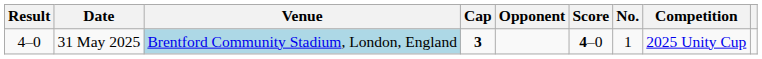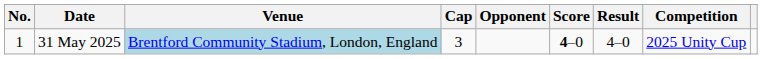 <table class="wikitable sortable">
 <tr>
-<th scope="col">Result</th>
+<th scope="col">No.</th>
 <th scope="col">Date</th>
 <th scope="col">Venue</th>
 <th scope="col">Cap</th>
 <th scope="col">Opponent</th>
 <th scope="col">Score</th>
-<th scope="col">No.</th>
+<th scope="col">Result</th>
 <th scope="col">Competition</th>
 <th class="unsortable" scope="col"></th>
 </tr>
 <tr>
-<td style="text-align: center;">4–0</td>
+<td style="text-align: center;">1</td>
 <td>31 May 2025</td>
 <td style="background: lightblue;"><a href='#'>Brentford Community Stadium</a>, London, England</td>
-<td style="text-align: center;"><strong>3</strong></td>
+<td style="text-align: center;">3</td>
 <td></td>
 <td style="text-align: center;"><strong>4</strong>–0</td>
-<td style="text-align: center;">1</td>
+<td style="text-align: center;">4–0</td>
 <td><a href='#'>2025 Unity Cup</a></td>
 <td style="text-align: center;"></td>
 </tr>
 </table>
